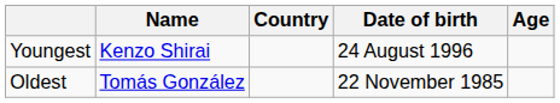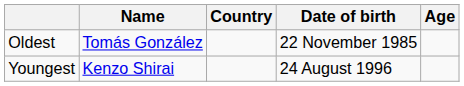 <table class="wikitable">
 <tr>
 <th></th>
 <th>Name</th>
 <th>Country</th>
 <th>Date of birth</th>
 <th>Age</th>
 </tr>
 <tr>
+<td>Oldest</td>
+<td><a href='#'>Tomás González</a></td>
+<td></td>
+<td>22 November 1985</td>
+<td></td>
+</tr>
+<tr>
 <td>Youngest</td>
 <td><a href='#'>Kenzo Shirai</a></td>
 <td></td>
 <td>24 August 1996</td>
 <td></td>
 </tr>
-<tr>
-<td>Oldest</td>
-<td><a href='#'>Tomás González</a></td>
-<td></td>
-<td>22 November 1985</td>
-<td></td>
-</tr>
 </table>
